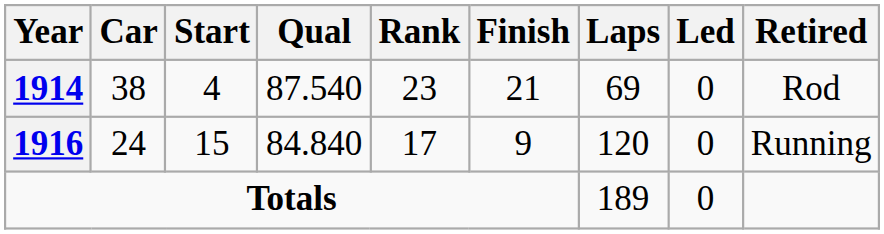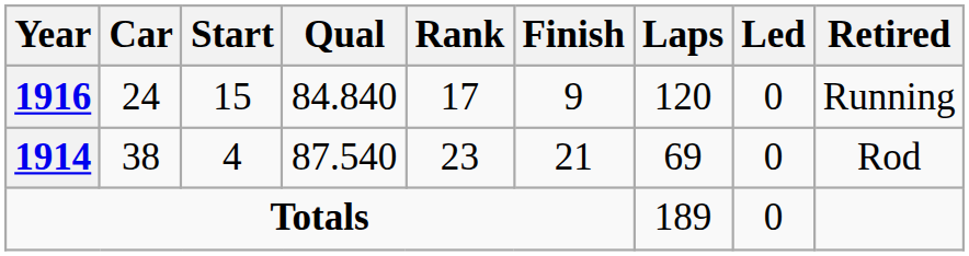 <table class="wikitable" style="text-align:center">
 <tr>
 <th>Year</th>
 <th>Car</th>
 <th>Start</th>
 <th>Qual</th>
 <th>Rank</th>
 <th>Finish</th>
 <th>Laps</th>
 <th>Led</th>
 <th>Retired</th>
 </tr>
 <tr>
+<th><a href='#'>1916</a></th>
+<td>24</td>
+<td>15</td>
+<td>84.840</td>
+<td>17</td>
+<td>9</td>
+<td>120</td>
+<td>0</td>
+<td>Running</td>
+</tr>
+<tr>
 <th><a href='#'>1914</a></th>
 <td>38</td>
 <td>4</td>
 <td>87.540</td>
 <td>23</td>
 <td>21</td>
 <td>69</td>
 <td>0</td>
 <td>Rod</td>
 </tr>
 <tr>
-<th><a href='#'>1916</a></th>
-<td>24</td>
-<td>15</td>
-<td>84.840</td>
-<td>17</td>
-<td>9</td>
-<td>120</td>
-<td>0</td>
-<td>Running</td>
-</tr>
-<tr>
 <td colspan=6><strong>Totals</strong></td>
 <td>189</td>
 <td>0</td>
 <td></td>
 </tr>
 </table>
